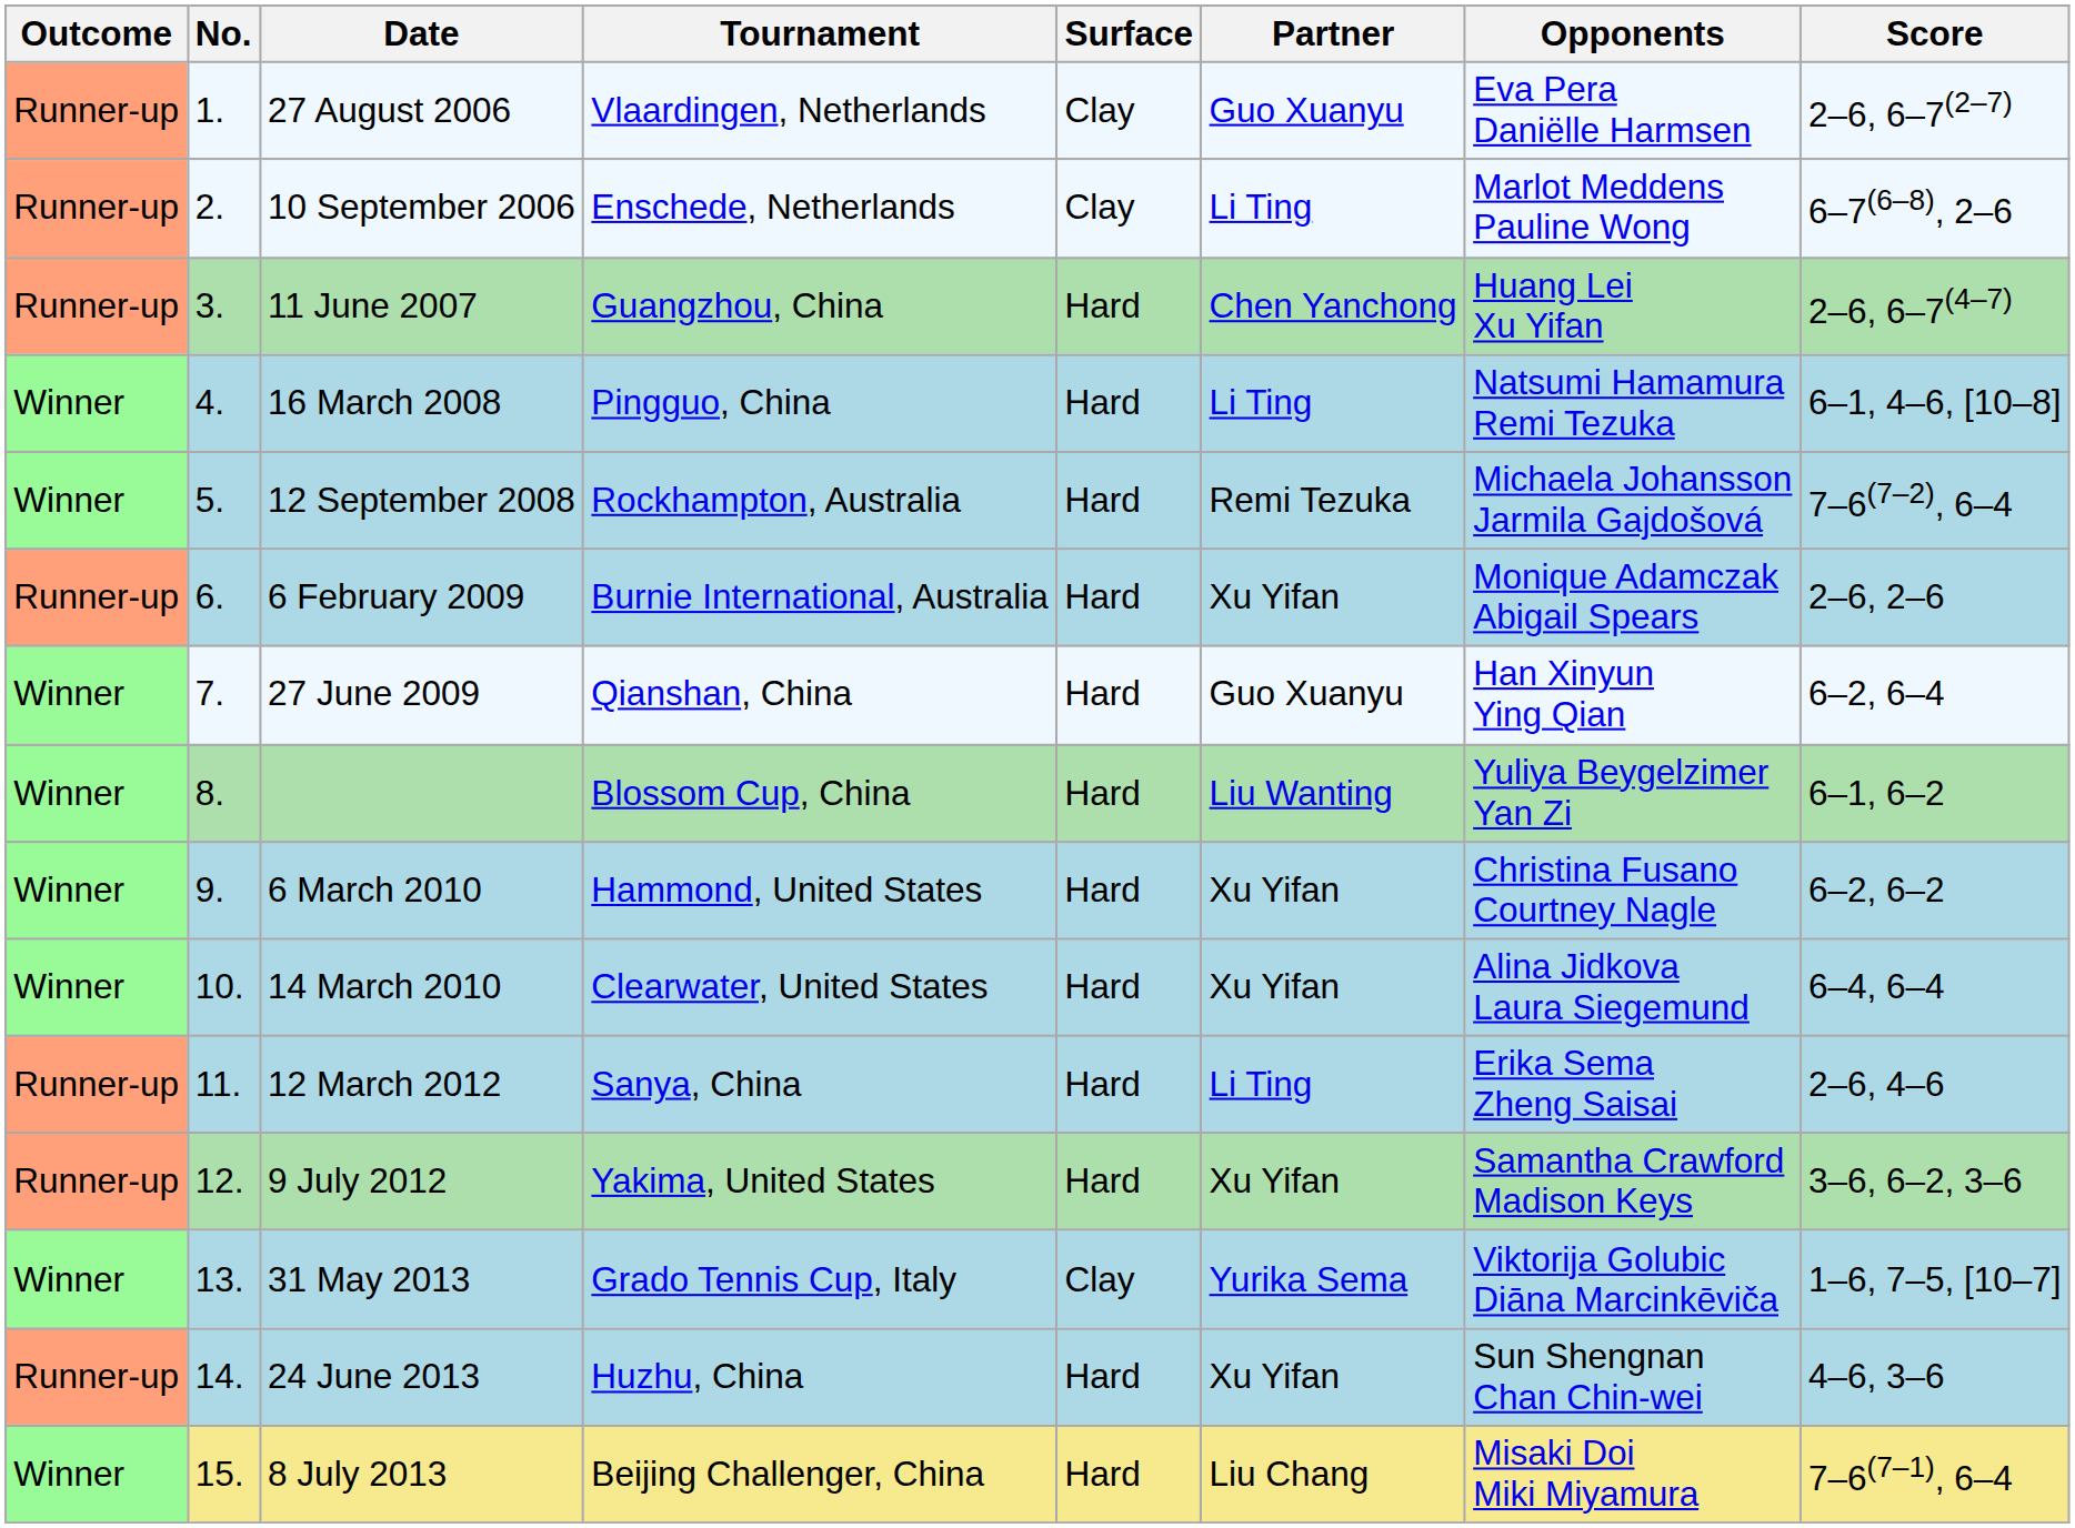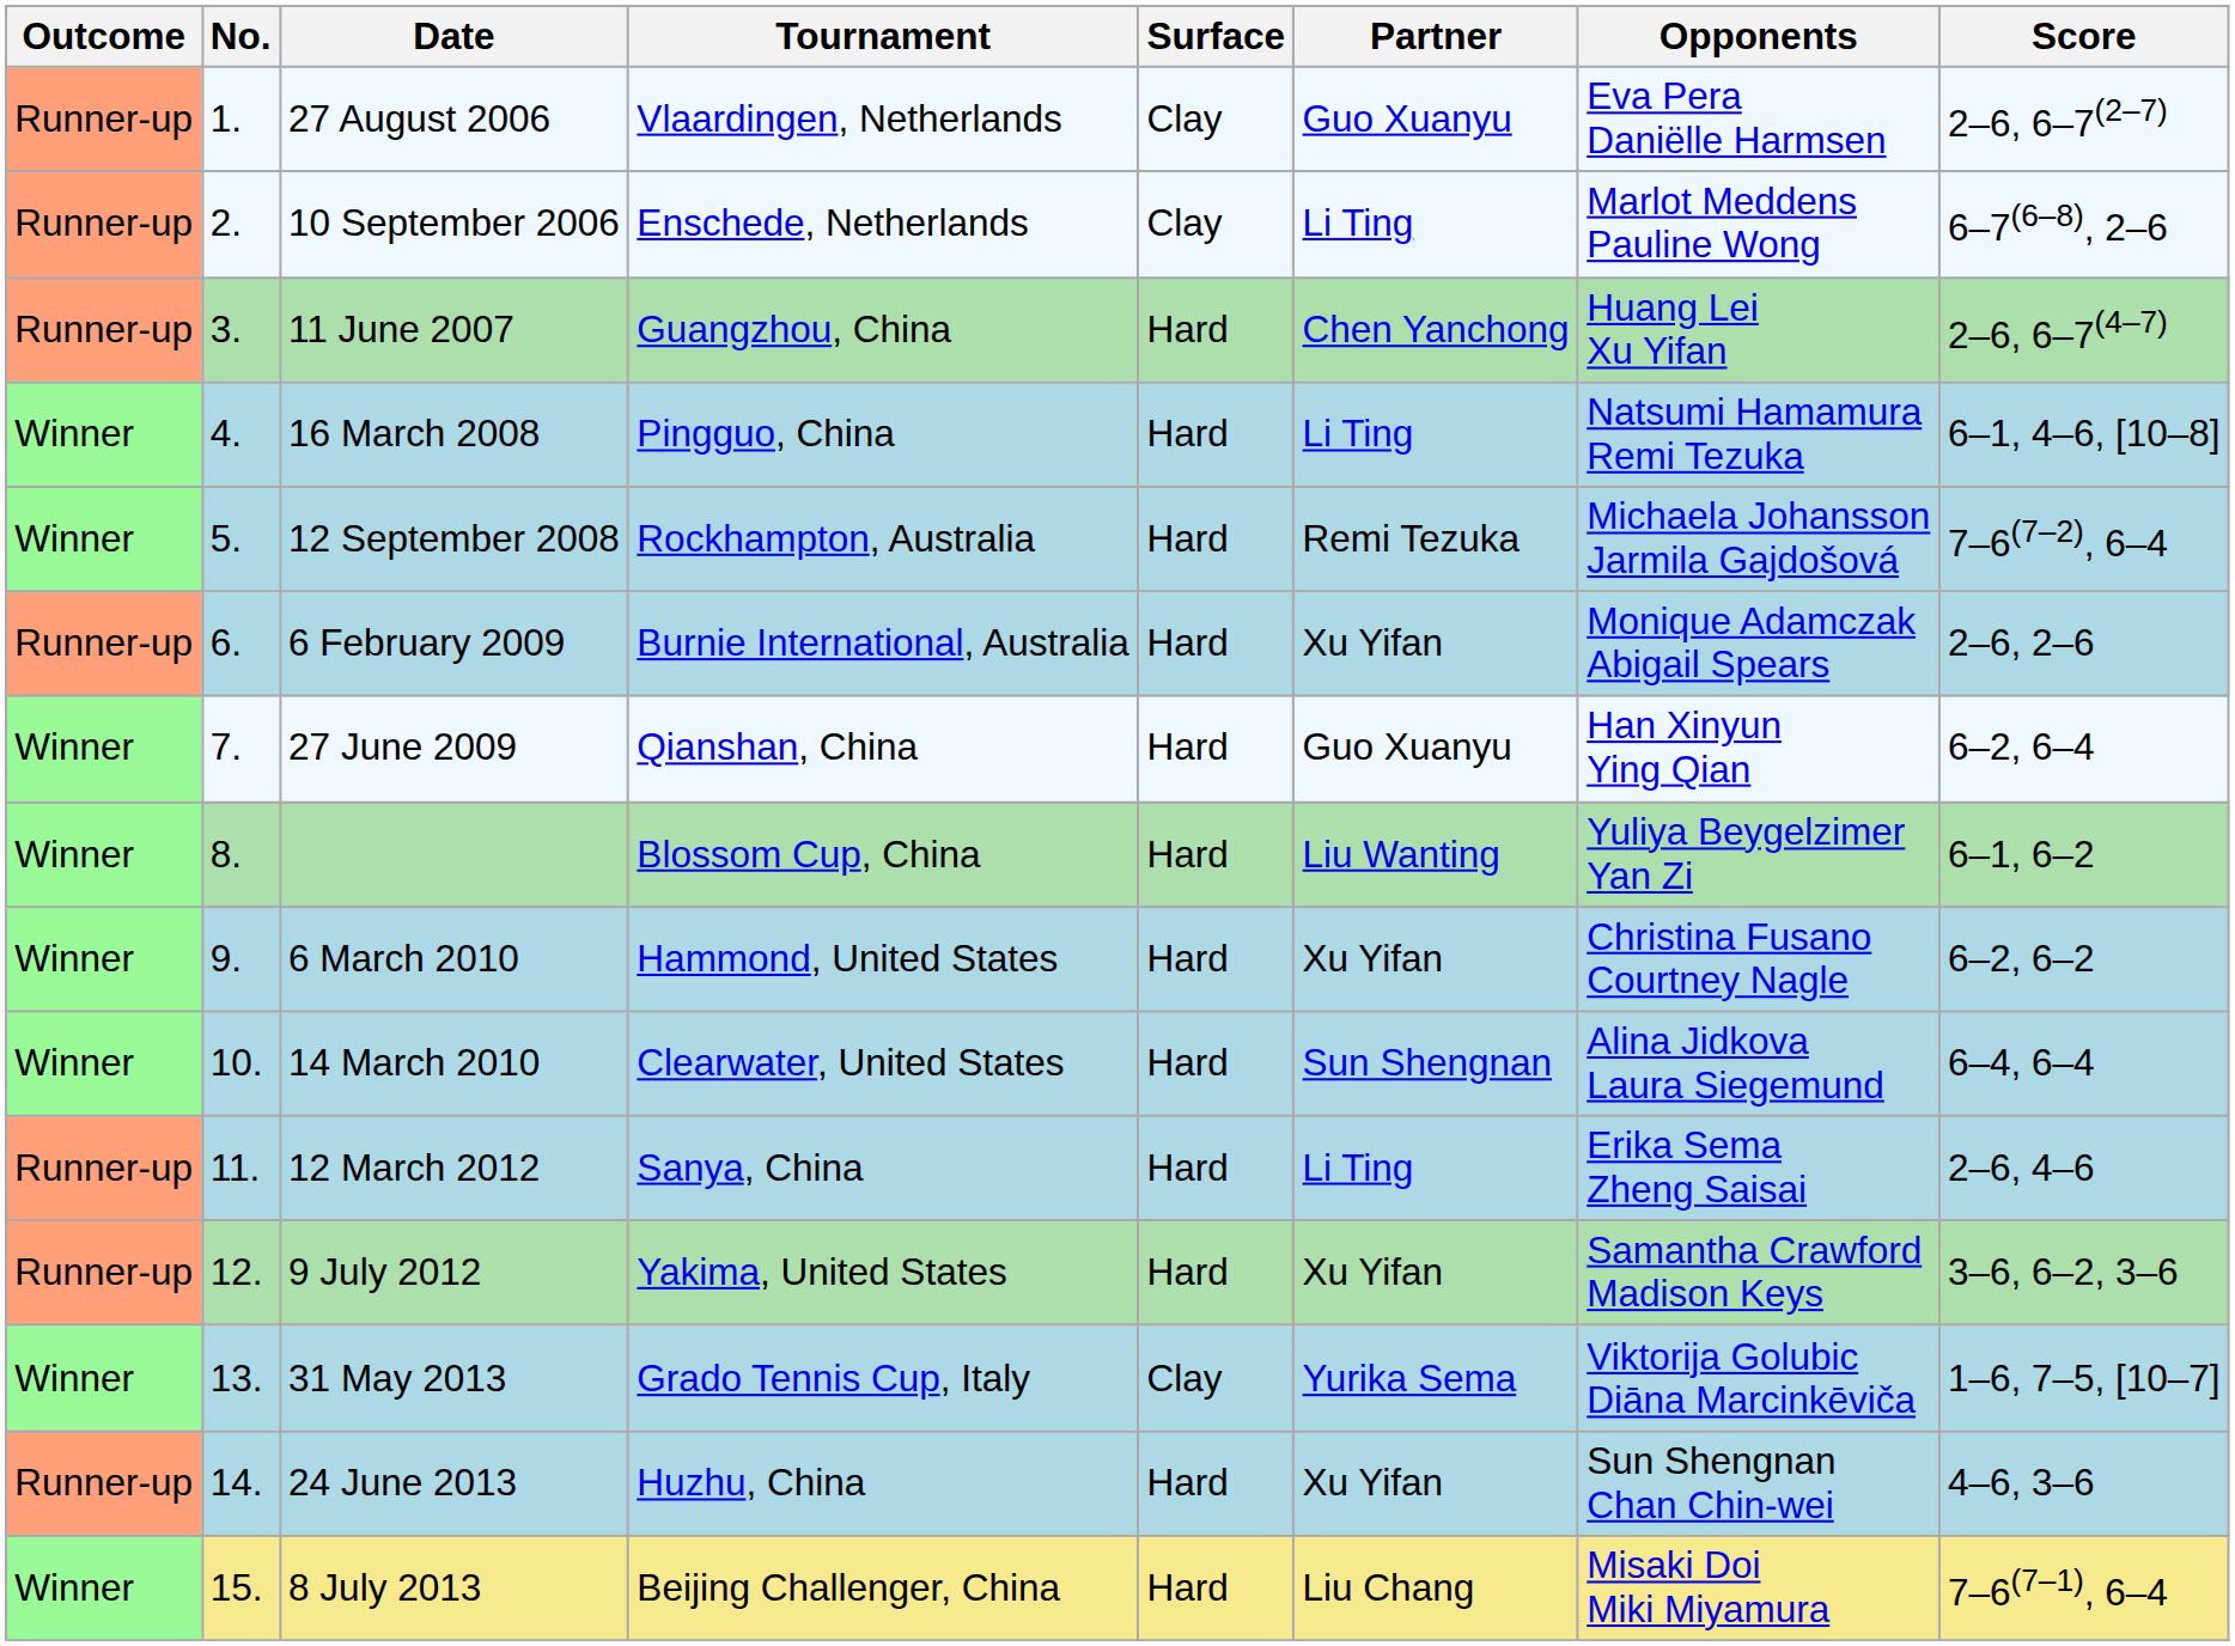 <table class="sortable wikitable" style=font-size:97%>
 <tr>
 <th>Outcome</th>
 <th>No.</th>
 <th>Date</th>
 <th>Tournament</th>
 <th>Surface</th>
 <th>Partner</th>
 <th>Opponents</th>
 <th class="unsortable">Score</th>
 </tr>
 <tr style="background:#f0f8ff;">
 <td bgcolor="FFA07A">Runner-up</td>
 <td>1.</td>
 <td>27 August 2006</td>
 <td><a href='#'>Vlaardingen</a>, Netherlands</td>
 <td>Clay</td>
 <td> <a href='#'>Guo Xuanyu</a></td>
 <td> <a href='#'>Eva Pera</a> <br>  <a href='#'>Daniëlle Harmsen</a></td>
 <td>2–6, 6–7<sup>(2–7)</sup></td>
 </tr>
 <tr style="background:#f0f8ff;">
 <td bgcolor="FFA07A">Runner-up</td>
 <td>2.</td>
 <td>10 September 2006</td>
 <td><a href='#'>Enschede</a>, Netherlands</td>
 <td>Clay</td>
 <td> <a href='#'>Li Ting</a></td>
 <td> <a href='#'>Marlot Meddens</a> <br>  <a href='#'>Pauline Wong</a></td>
 <td>6–7<sup>(6–8)</sup>, 2–6</td>
 </tr>
 <tr style="background:#addfad;">
 <td bgcolor="FFA07A">Runner-up</td>
 <td>3.</td>
 <td>11 June 2007</td>
 <td><a href='#'>Guangzhou</a>, China</td>
 <td>Hard</td>
 <td> <a href='#'>Chen Yanchong</a></td>
 <td> <a href='#'>Huang Lei</a> <br>  <a href='#'>Xu Yifan</a></td>
 <td>2–6, 6–7<sup>(4–7)</sup></td>
 </tr>
 <tr style="background:lightblue;">
 <td bgcolor="98FB98">Winner</td>
 <td>4.</td>
 <td>16 March 2008</td>
 <td><a href='#'>Pingguo</a>, China</td>
 <td>Hard</td>
 <td> <a href='#'>Li Ting</a></td>
 <td> <a href='#'>Natsumi Hamamura</a> <br>  <a href='#'>Remi Tezuka</a></td>
 <td>6–1, 4–6, [10–8]</td>
 </tr>
 <tr style="background:lightblue;">
 <td bgcolor="98FB98">Winner</td>
 <td>5.</td>
 <td>12 September 2008</td>
 <td><a href='#'>Rockhampton</a>, Australia</td>
 <td>Hard</td>
 <td> Remi Tezuka</td>
 <td> <a href='#'>Michaela Johansson</a> <br>  <a href='#'>Jarmila Gajdošová</a></td>
 <td>7–6<sup>(7–2)</sup>, 6–4</td>
 </tr>
 <tr style="background:lightblue;">
 <td bgcolor="FFA07A">Runner-up</td>
 <td>6.</td>
 <td>6 February 2009</td>
 <td><a href='#'>Burnie International</a>, Australia</td>
 <td>Hard</td>
 <td> Xu Yifan</td>
 <td> <a href='#'>Monique Adamczak</a> <br>  <a href='#'>Abigail Spears</a></td>
 <td>2–6, 2–6</td>
 </tr>
 <tr style="background:#f0f8ff;">
 <td style="background:#98fb98;">Winner</td>
 <td>7.</td>
 <td>27 June 2009</td>
 <td><a href='#'>Qianshan</a>, China</td>
 <td>Hard</td>
 <td> Guo Xuanyu</td>
 <td> <a href='#'>Han Xinyun</a> <br>  <a href='#'>Ying Qian</a></td>
 <td>6–2, 6–4</td>
 </tr>
 <tr style="background:#addfad;">
 <td bgcolor="98FB98">Winner</td>
 <td>8.</td>
 <td></td>
 <td><a href='#'>Blossom Cup</a>, China</td>
 <td>Hard</td>
 <td> <a href='#'>Liu Wanting</a></td>
 <td> <a href='#'>Yuliya Beygelzimer</a> <br>  <a href='#'>Yan Zi</a></td>
 <td>6–1, 6–2</td>
 </tr>
 <tr style="background:lightblue;">
 <td bgcolor="98FB98">Winner</td>
 <td>9.</td>
 <td>6 March 2010</td>
 <td><a href='#'>Hammond</a>, United States</td>
 <td>Hard</td>
 <td> Xu Yifan</td>
 <td> <a href='#'>Christina Fusano</a> <br>  <a href='#'>Courtney Nagle</a></td>
 <td>6–2, 6–2</td>
 </tr>
 <tr style="background:lightblue;">
 <td bgcolor="98FB98">Winner</td>
 <td>10.</td>
 <td>14 March 2010</td>
 <td><a href='#'>Clearwater</a>, United States</td>
 <td>Hard</td>
-<td> Xu Yifan</td>
+<td> <a href='#'>Sun Shengnan</a></td>
 <td> <a href='#'>Alina Jidkova</a> <br>  <a href='#'>Laura Siegemund</a></td>
 <td>6–4, 6–4</td>
 </tr>
 <tr style="background:lightblue;">
 <td bgcolor="FFA07A">Runner-up</td>
 <td>11.</td>
 <td>12 March 2012</td>
 <td><a href='#'>Sanya</a>, China</td>
 <td>Hard</td>
 <td> <a href='#'>Li Ting</a></td>
 <td> <a href='#'>Erika Sema</a> <br>  <a href='#'>Zheng Saisai</a></td>
 <td>2–6, 4–6</td>
 </tr>
 <tr style="background:#addfad;">
 <td bgcolor="FFA07A">Runner-up</td>
 <td>12.</td>
 <td>9 July 2012</td>
 <td><a href='#'>Yakima</a>, United States</td>
 <td>Hard</td>
 <td> Xu Yifan</td>
 <td> <a href='#'>Samantha Crawford</a> <br>  <a href='#'>Madison Keys</a></td>
 <td>3–6, 6–2, 3–6</td>
 </tr>
 <tr style="background:lightblue;">
 <td bgcolor="98FB98">Winner</td>
 <td>13.</td>
 <td>31 May 2013</td>
 <td><a href='#'>Grado Tennis Cup</a>, Italy</td>
 <td>Clay</td>
 <td> <a href='#'>Yurika Sema</a></td>
 <td> <a href='#'>Viktorija Golubic</a> <br>  <a href='#'>Diāna Marcinkēviča</a></td>
 <td>1–6, 7–5, [10–7]</td>
 </tr>
 <tr style="background:lightblue;">
 <td style="background:#ffa07a;">Runner-up</td>
 <td>14.</td>
 <td>24 June 2013</td>
 <td><a href='#'>Huzhu</a>, China</td>
 <td>Hard</td>
 <td> Xu Yifan</td>
 <td> Sun Shengnan <br>  <a href='#'>Chan Chin-wei</a></td>
 <td>4–6, 3–6</td>
 </tr>
 <tr style="background:#f7e98e;">
 <td bgcolor="98FB98">Winner</td>
 <td>15.</td>
 <td>8 July 2013</td>
 <td>Beijing Challenger, China</td>
 <td>Hard</td>
 <td> Liu Chang</td>
 <td> <a href='#'>Misaki Doi</a> <br>  <a href='#'>Miki Miyamura</a></td>
 <td>7–6<sup>(7–1)</sup>, 6–4</td>
 </tr>
 </table>
